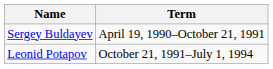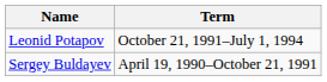 <table class="wikitable">
 <tr>
 <th>Name</th>
 <th>Term</th>
 </tr>
 <tr>
+<td><a href='#'>Leonid Potapov</a></td>
+<td>October 21, 1991–July 1, 1994</td>
+</tr>
+<tr>
 <td><a href='#'>Sergey Buldayev</a></td>
 <td>April 19, 1990–October 21, 1991</td>
 </tr>
-<tr>
-<td><a href='#'>Leonid Potapov</a></td>
-<td>October 21, 1991–July 1, 1994</td>
-</tr>
 </table>
